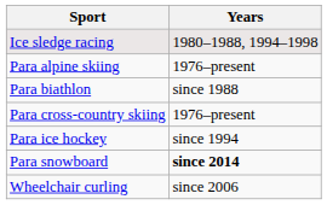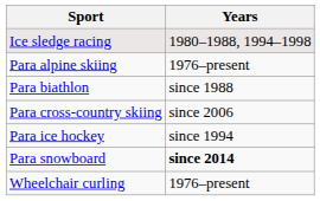 <table class="wikitable" style="margin:1em auto;">
 <tr>
 <th>Sport</th>
 <th>Years</th>
 </tr>
 <tr style="background:#EBE7E7;">
 <td [><a href='#'>Ice sledge racing</a></td>
 <td>1980–1988, 1994–1998</td>
 </tr>
 <tr>
 <td><a href='#'>Para alpine skiing</a></td>
 <td>1976–present</td>
 </tr>
 <tr>
 <td><a href='#'>Para biathlon</a></td>
 <td>since 1988</td>
 </tr>
 <tr>
 <td><a href='#'>Para cross-country skiing</a></td>
-<td>1976–present</td>
+<td>since 2006</td>
 </tr>
 <tr>
 <td><a href='#'>Para ice hockey</a></td>
 <td>since 1994</td>
 </tr>
 <tr>
 <td><a href='#'>Para snowboard</a></td>
 <td><strong>since 2014</strong></td>
 </tr>
 <tr>
 <td><a href='#'>Wheelchair curling</a></td>
-<td>since 2006</td>
+<td>1976–present</td>
 </tr>
 </table>
